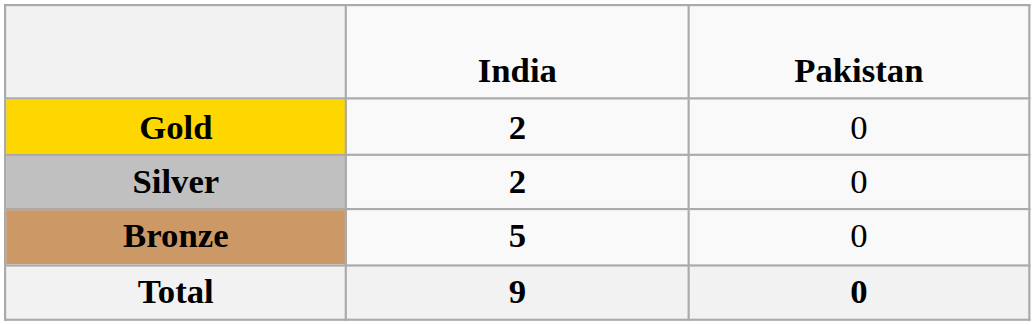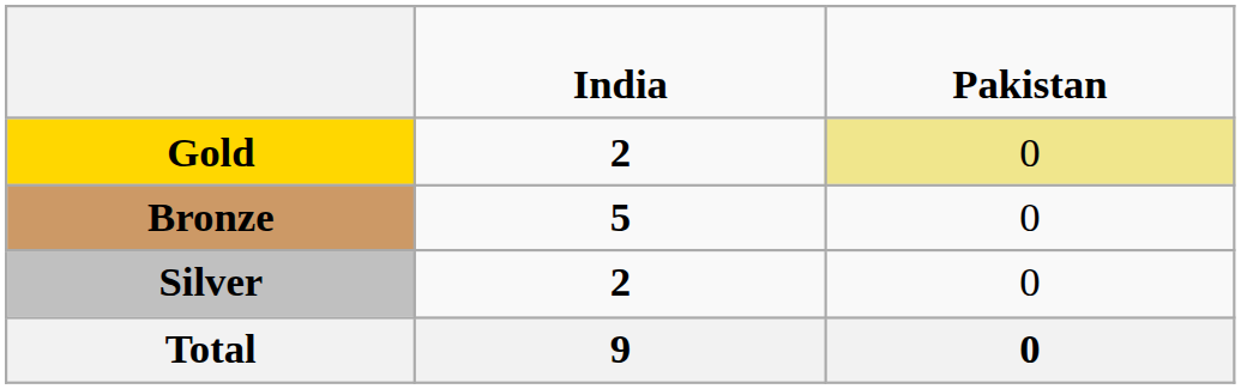 <table class="wikitable" style="text-align:center">
 <tr>
 <th style="width:150px;"></th>
 <td style="width:150px;" style="background-color:#0044AA"><span><br><strong>India</strong></span></td>
 <td style="width:150px;"style="background-color:green"><span><br><strong>Pakistan</strong></span></td>
 </tr>
 <tr>
 <td style="background:gold"><strong>Gold</strong></td>
 <td><strong>2</strong></td>
+<td style="background: khaki;">0</td>
+</tr>
+<tr>
+<td style="background:#cc9966"><strong>Bronze</strong></td>
+<td><strong>5</strong></td>
 <td>0</td>
 </tr>
 <tr>
 <td style="background:silver"><strong>Silver</strong></td>
 <td><strong>2</strong></td>
 <td>0</td>
 </tr>
 <tr>
-<td style="background:#cc9966"><strong>Bronze</strong></td>
-<td><strong>5</strong></td>
-<td>0</td>
-</tr>
-<tr>
 <th>Total</th>
 <th><strong>9</strong></th>
 <th>0</th>
 </tr>
 </table>
